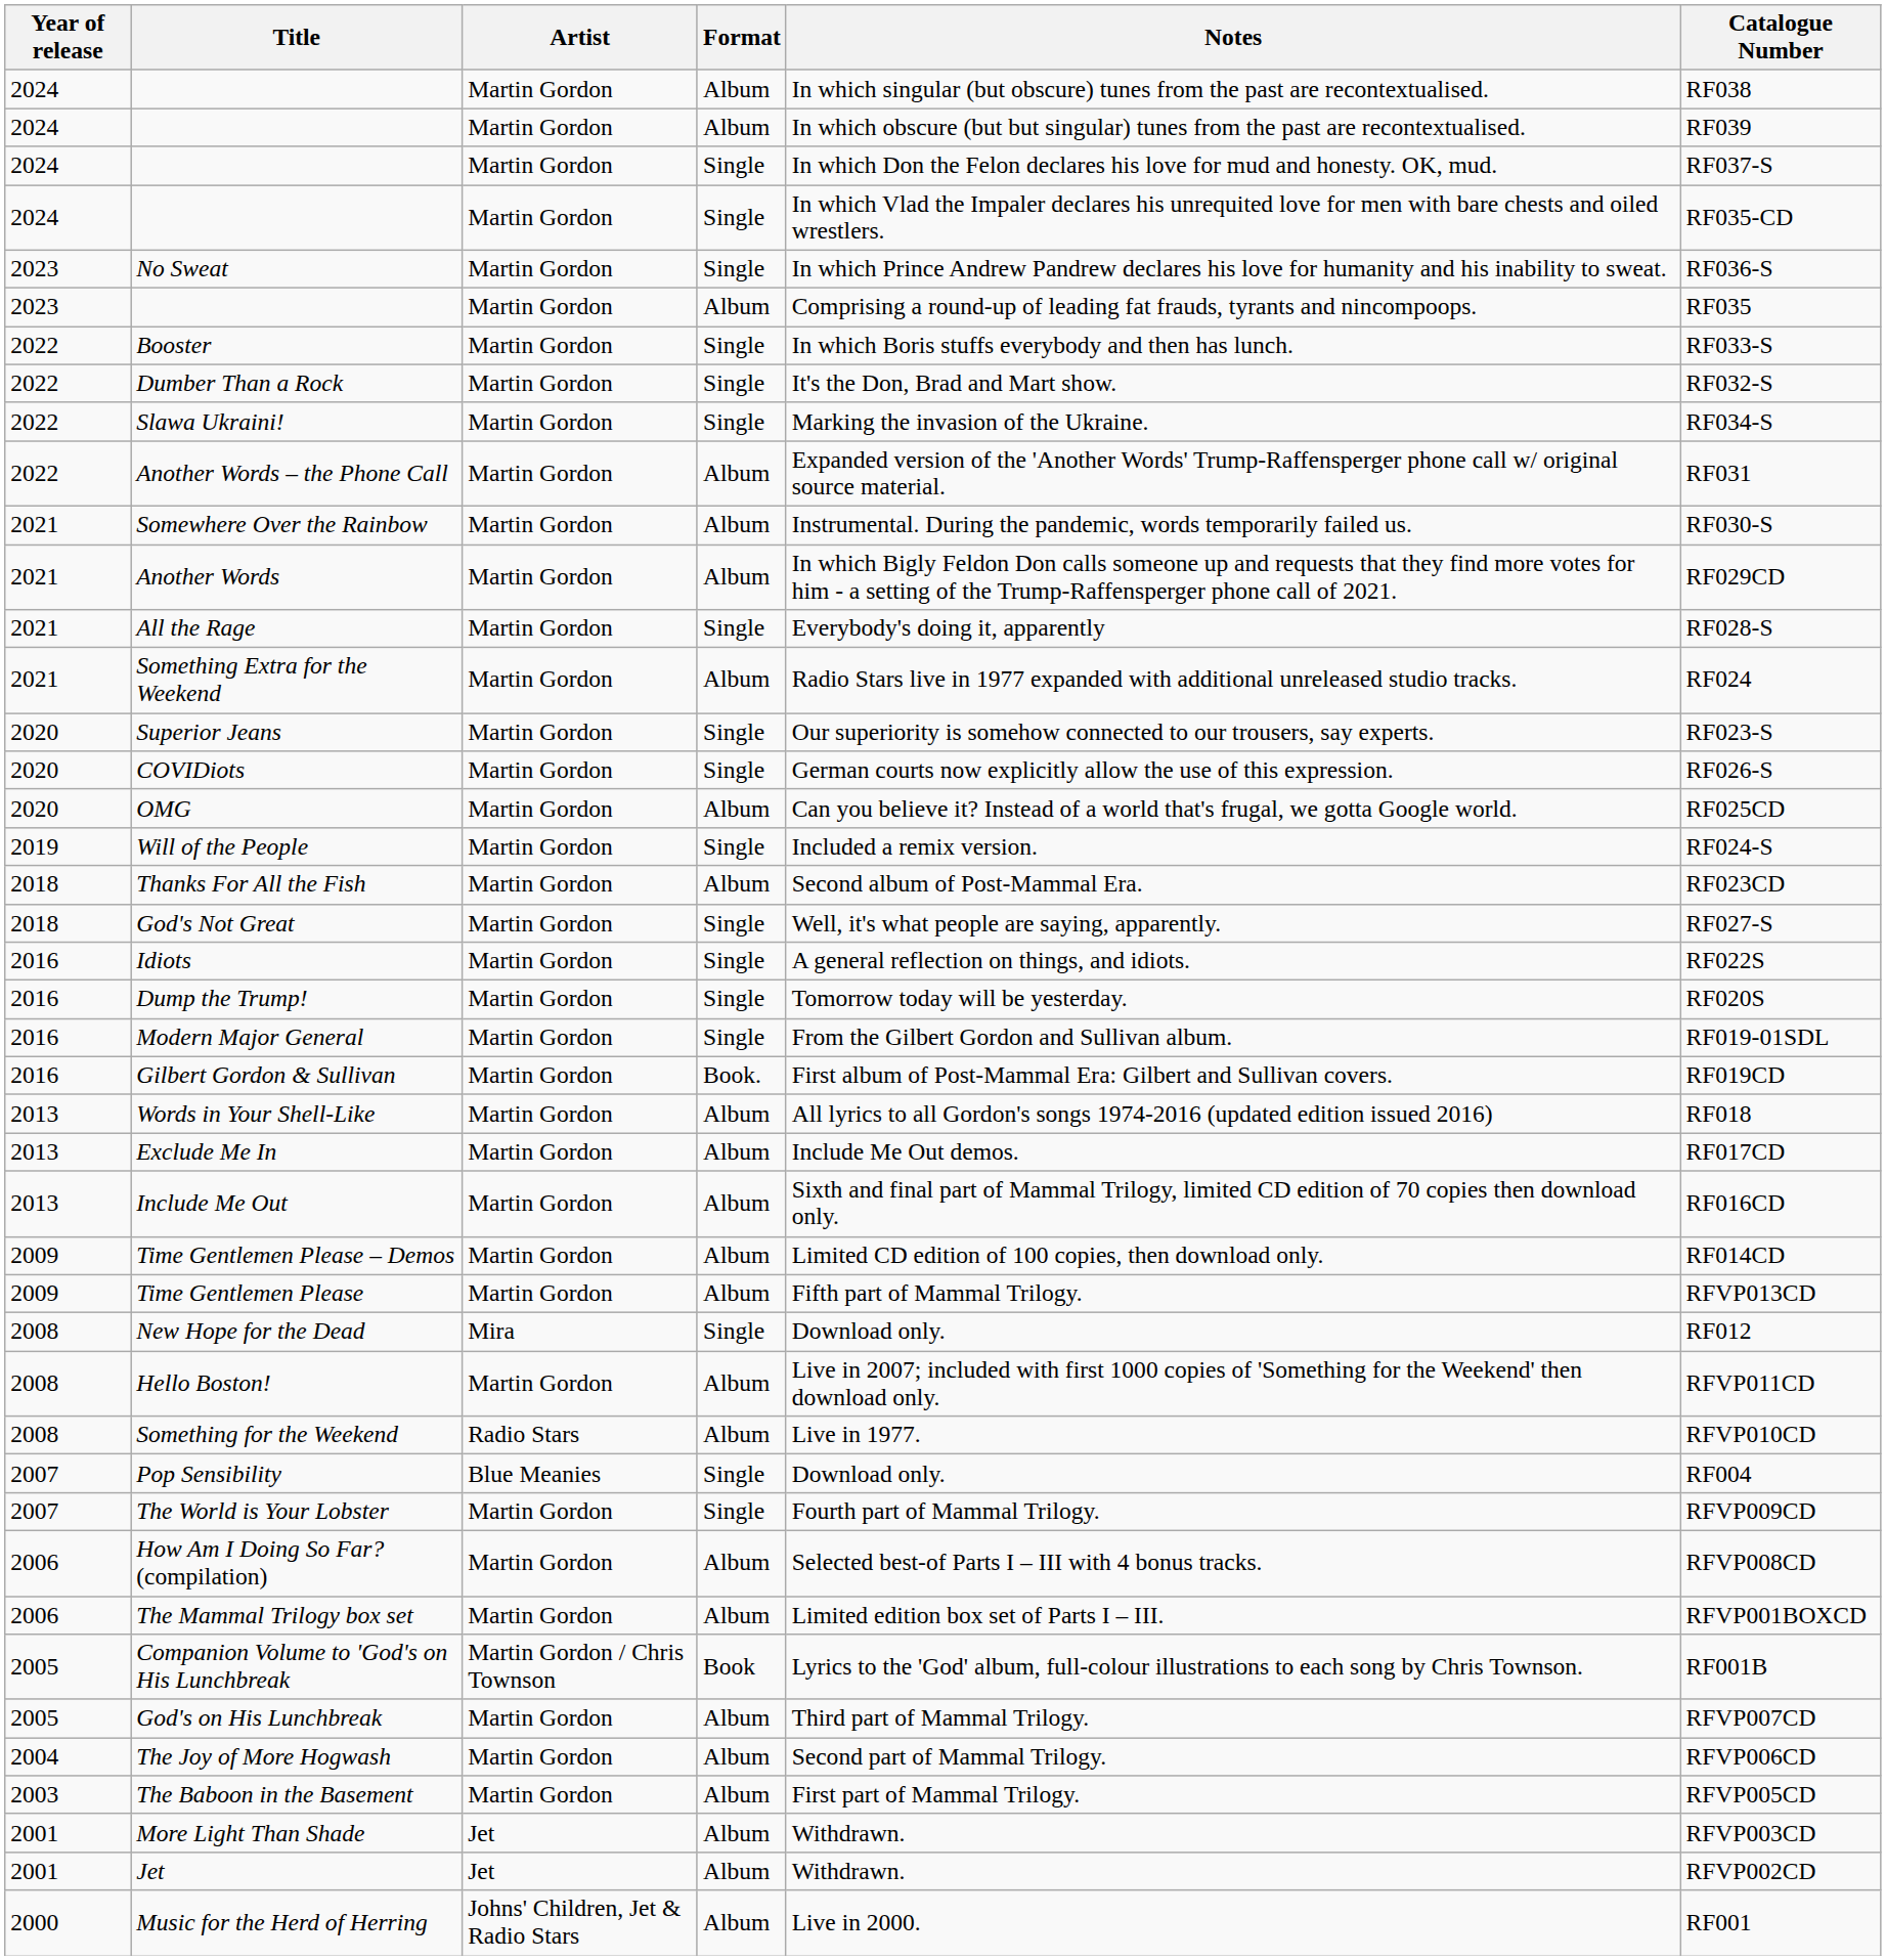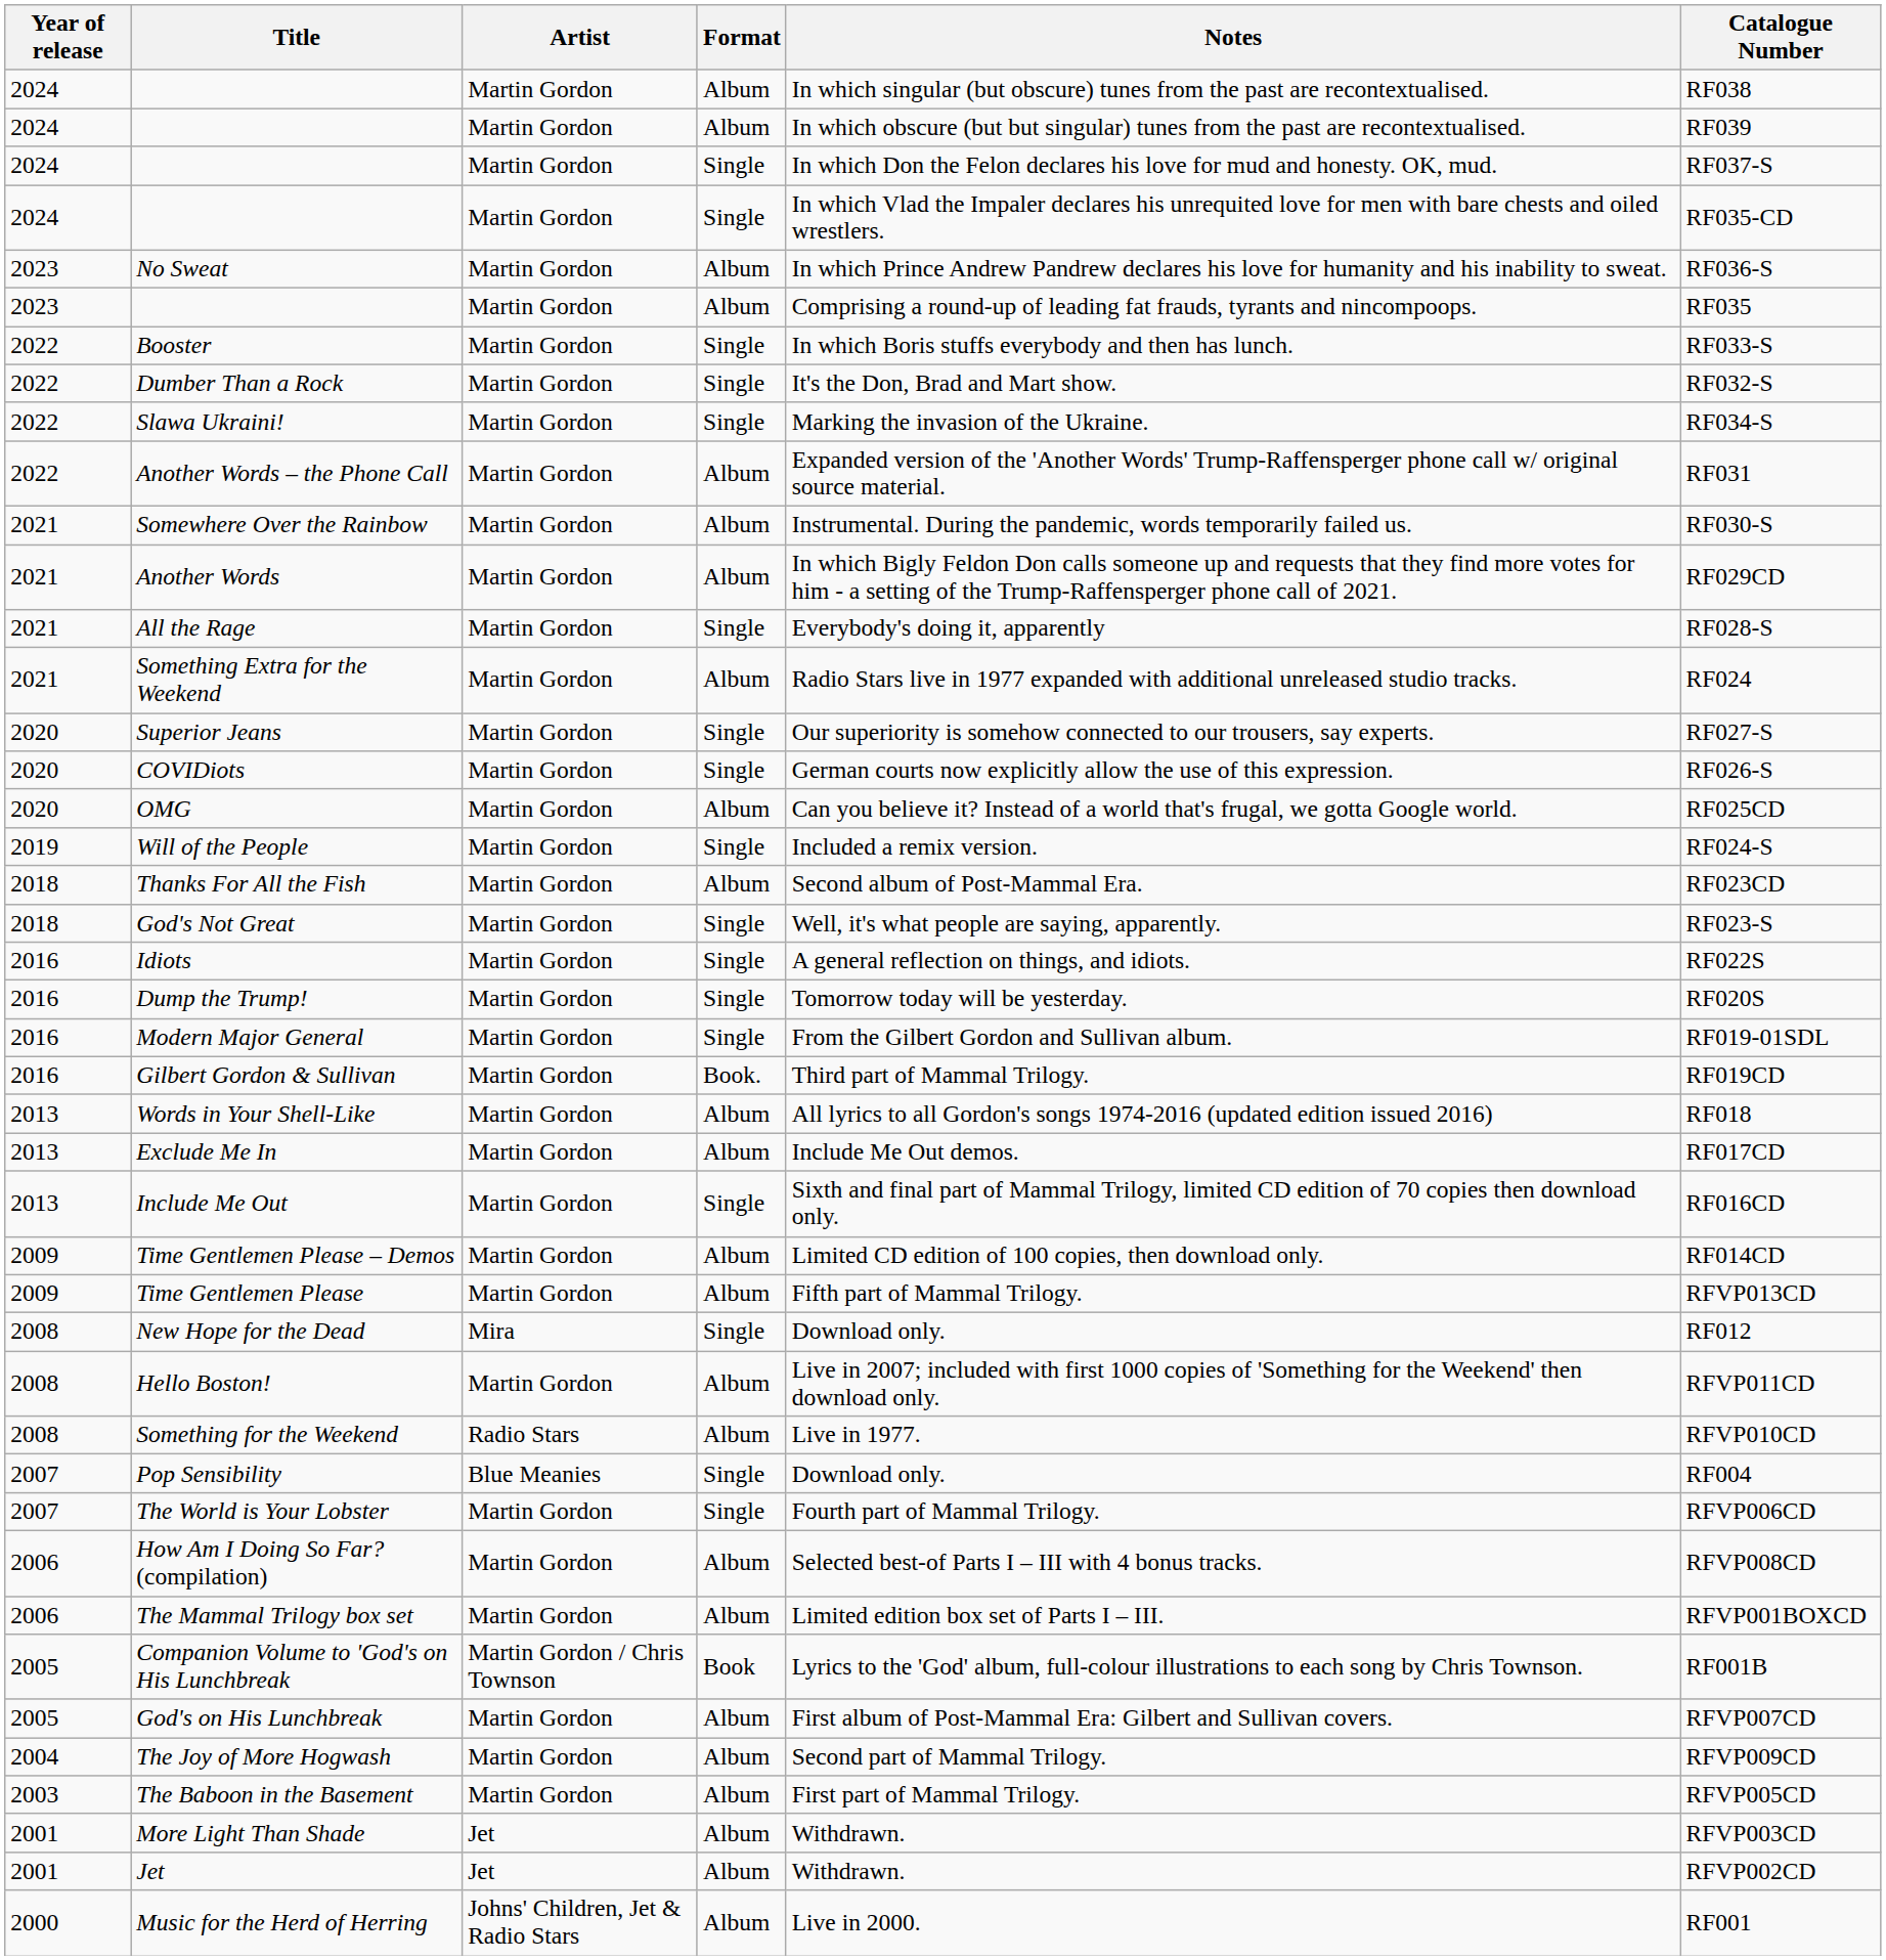 <table class="wikitable">
 <tr>
 <th>Year of release</th>
 <th>Title</th>
 <th>Artist</th>
 <th>Format</th>
 <th>Notes</th>
 <th>Catalogue Number</th>
 </tr>
 <tr>
 <td>2024</td>
 <td><em></em></td>
 <td>Martin Gordon</td>
 <td>Album</td>
 <td>In which singular (but obscure) tunes from the past are recontextualised.</td>
 <td>RF038</td>
 </tr>
 <tr>
 <td>2024</td>
 <td><em></em></td>
 <td>Martin Gordon</td>
 <td>Album</td>
 <td>In which obscure (but but singular) tunes from the past are recontextualised.</td>
 <td>RF039</td>
 </tr>
 <tr>
 <td>2024</td>
 <td><em></em></td>
 <td>Martin Gordon</td>
 <td>Single</td>
 <td>In which Don the Felon declares his love for mud and honesty. OK, mud.</td>
 <td>RF037-S</td>
 </tr>
 <tr>
 <td>2024</td>
 <td><em></em></td>
 <td>Martin Gordon</td>
 <td>Single</td>
 <td>In which Vlad the Impaler declares his unrequited love for men with bare chests and oiled wrestlers.</td>
 <td>RF035-CD</td>
 </tr>
 <tr>
 <td>2023</td>
 <td><em>No Sweat</em></td>
 <td>Martin Gordon</td>
-<td>Single</td>
+<td>Album</td>
 <td>In which Prince Andrew Pandrew declares his love for humanity and his inability to sweat.</td>
 <td>RF036-S</td>
 </tr>
 <tr>
 <td>2023</td>
 <td><em></em></td>
 <td>Martin Gordon</td>
 <td>Album</td>
 <td>Comprising a round-up of leading fat frauds, tyrants and nincompoops.</td>
 <td>RF035</td>
 </tr>
 <tr>
 <td>2022</td>
 <td><em>Booster</em></td>
 <td>Martin Gordon</td>
 <td>Single</td>
 <td>In which Boris stuffs everybody and then has lunch.</td>
 <td>RF033-S</td>
 </tr>
 <tr>
 <td>2022</td>
 <td><em>Dumber Than a Rock</em></td>
 <td>Martin Gordon</td>
 <td>Single</td>
 <td>It's the Don, Brad and Mart show.</td>
 <td>RF032-S</td>
 </tr>
 <tr>
 <td>2022</td>
 <td><em>Slawa Ukraini!</em></td>
 <td>Martin Gordon</td>
 <td>Single</td>
 <td>Marking the invasion of the Ukraine.</td>
 <td>RF034-S</td>
 </tr>
 <tr>
 <td>2022</td>
 <td><em>Another Words – the Phone Call</em></td>
 <td>Martin Gordon</td>
 <td>Album</td>
 <td>Expanded version of the 'Another Words' Trump-Raffensperger phone call w/ original source material.</td>
 <td>RF031</td>
 </tr>
 <tr>
 <td>2021</td>
 <td><em>Somewhere Over the Rainbow</em></td>
 <td>Martin Gordon</td>
 <td>Album</td>
 <td>Instrumental. During the pandemic, words temporarily failed us.</td>
 <td>RF030-S</td>
 </tr>
 <tr>
 <td>2021</td>
 <td><em>Another Words</em></td>
 <td>Martin Gordon</td>
 <td>Album</td>
 <td>In which Bigly Feldon Don calls someone up and requests that they find more votes for him - a setting of the Trump-Raffensperger phone call of 2021.</td>
 <td>RF029CD</td>
 </tr>
 <tr>
 <td>2021</td>
 <td><em>All the Rage</em></td>
 <td>Martin Gordon</td>
 <td>Single</td>
 <td>Everybody's doing it, apparently</td>
 <td>RF028-S</td>
 </tr>
 <tr>
 <td>2021</td>
 <td><em>Something Extra for the Weekend</em></td>
 <td>Martin Gordon</td>
 <td>Album</td>
 <td>Radio Stars live in 1977 expanded with additional unreleased studio tracks.</td>
 <td>RF024</td>
 </tr>
 <tr>
 <td>2020</td>
 <td><em>Superior Jeans</em></td>
 <td>Martin Gordon</td>
 <td>Single</td>
 <td>Our superiority is somehow connected to our trousers, say experts.</td>
-<td>RF023-S</td>
+<td>RF027-S</td>
 </tr>
 <tr>
 <td>2020</td>
 <td><em>COVIDiots</em></td>
 <td>Martin Gordon</td>
 <td>Single</td>
 <td>German courts now explicitly allow the use of this expression.</td>
 <td>RF026-S</td>
 </tr>
 <tr>
 <td>2020</td>
 <td><em>OMG</em></td>
 <td>Martin Gordon</td>
 <td>Album</td>
 <td>Can you believe it? Instead of a world that's frugal, we gotta Google world.</td>
 <td>RF025CD</td>
 </tr>
 <tr>
 <td>2019</td>
 <td><em>Will of the People</em></td>
 <td>Martin Gordon</td>
 <td>Single</td>
 <td>Included a remix version.</td>
 <td>RF024-S</td>
 </tr>
 <tr>
 <td>2018</td>
 <td><em>Thanks For All the Fish</em></td>
 <td>Martin Gordon</td>
 <td>Album</td>
 <td>Second album of Post-Mammal Era.</td>
 <td>RF023CD</td>
 </tr>
 <tr>
 <td>2018</td>
 <td><em>God's Not Great</em></td>
 <td>Martin Gordon</td>
 <td>Single</td>
 <td>Well, it's what people are saying, apparently.</td>
-<td>RF027-S</td>
+<td>RF023-S</td>
 </tr>
 <tr>
 <td>2016</td>
 <td><em>Idiots</em></td>
 <td>Martin Gordon</td>
 <td>Single</td>
 <td>A general reflection on things, and idiots.</td>
 <td>RF022S</td>
 </tr>
 <tr>
 <td>2016</td>
 <td><em>Dump the Trump!</em></td>
 <td>Martin Gordon</td>
 <td>Single</td>
 <td>Tomorrow today will be yesterday.</td>
 <td>RF020S</td>
 </tr>
 <tr>
 <td>2016</td>
 <td><em>Modern Major General</em></td>
 <td>Martin Gordon</td>
 <td>Single</td>
 <td>From the Gilbert Gordon and Sullivan album.</td>
 <td>RF019-01SDL</td>
 </tr>
 <tr>
 <td>2016</td>
 <td><em>Gilbert Gordon & Sullivan</em></td>
 <td>Martin Gordon</td>
 <td>Book.</td>
-<td>First album of Post-Mammal Era: Gilbert and Sullivan covers.</td>
+<td>Third part of Mammal Trilogy.</td>
 <td>RF019CD</td>
 </tr>
 <tr>
 <td>2013</td>
 <td><em>Words in Your Shell-Like</em></td>
 <td>Martin Gordon</td>
 <td>Album</td>
 <td>All lyrics to all Gordon's songs 1974-2016 (updated edition issued 2016)</td>
 <td>RF018</td>
 </tr>
 <tr>
 <td>2013</td>
 <td><em>Exclude Me In</em></td>
 <td>Martin Gordon</td>
 <td>Album</td>
 <td>Include Me Out demos.</td>
 <td>RF017CD</td>
 </tr>
 <tr>
 <td>2013</td>
 <td><em>Include Me Out</em></td>
 <td>Martin Gordon</td>
-<td>Album</td>
+<td>Single</td>
 <td>Sixth and final part of Mammal Trilogy, limited CD edition of 70 copies then download only.</td>
 <td>RF016CD</td>
 </tr>
 <tr>
 <td>2009</td>
 <td><em>Time Gentlemen Please – Demos</em></td>
 <td>Martin Gordon</td>
 <td>Album</td>
 <td>Limited CD edition of 100 copies, then download only.</td>
 <td>RF014CD</td>
 </tr>
 <tr>
 <td>2009</td>
 <td><em>Time Gentlemen Please</em></td>
 <td>Martin Gordon</td>
 <td>Album</td>
 <td>Fifth part of Mammal Trilogy.</td>
 <td>RFVP013CD</td>
 </tr>
 <tr>
 <td>2008</td>
 <td><em>New Hope for the Dead </em></td>
 <td>Mira</td>
 <td>Single</td>
 <td>Download only.</td>
 <td>RF012</td>
 </tr>
 <tr>
 <td>2008</td>
 <td><em>Hello Boston! </em></td>
 <td>Martin Gordon</td>
 <td>Album</td>
 <td>Live in 2007; included with first 1000 copies of 'Something for the Weekend' then download only.</td>
 <td>RFVP011CD</td>
 </tr>
 <tr>
 <td>2008</td>
 <td><em>Something for the Weekend</em></td>
 <td>Radio Stars</td>
 <td>Album</td>
 <td>Live in 1977.</td>
 <td>RFVP010CD</td>
 </tr>
 <tr>
 <td>2007</td>
 <td><em>Pop Sensibility </em></td>
 <td>Blue Meanies</td>
 <td>Single</td>
 <td>Download only.</td>
 <td>RF004</td>
 </tr>
 <tr>
 <td>2007</td>
 <td><em>The World is Your Lobster</em></td>
 <td>Martin Gordon</td>
 <td>Single</td>
 <td>Fourth part of Mammal Trilogy.</td>
-<td>RFVP009CD</td>
+<td>RFVP006CD</td>
 </tr>
 <tr>
 <td>2006</td>
 <td><em>How Am I Doing So Far?</em>(compilation)</td>
 <td>Martin Gordon</td>
 <td>Album</td>
 <td>Selected best-of Parts I – III with 4 bonus tracks.</td>
 <td>RFVP008CD</td>
 </tr>
 <tr>
 <td>2006</td>
 <td><em>The Mammal Trilogy box set</em></td>
 <td>Martin Gordon</td>
 <td>Album</td>
 <td>Limited edition box set of Parts I – III.</td>
 <td>RFVP001BOXCD</td>
 </tr>
 <tr>
 <td>2005</td>
 <td><em>Companion Volume to 'God's on His Lunchbreak </em></td>
 <td>Martin Gordon / Chris Townson</td>
 <td>Book</td>
 <td>Lyrics to the 'God' album, full-colour illustrations to each song by Chris Townson.</td>
 <td>RF001B</td>
 </tr>
 <tr>
 <td>2005</td>
 <td><em>God's on His Lunchbreak</em></td>
 <td>Martin Gordon</td>
 <td>Album</td>
-<td>Third part of Mammal Trilogy.</td>
+<td>First album of Post-Mammal Era: Gilbert and Sullivan covers.</td>
 <td>RFVP007CD</td>
 </tr>
 <tr>
 <td>2004</td>
 <td><em>The Joy of More Hogwash</em></td>
 <td>Martin Gordon</td>
 <td>Album</td>
 <td>Second part of Mammal Trilogy.</td>
-<td>RFVP006CD</td>
+<td>RFVP009CD</td>
 </tr>
 <tr>
 <td>2003</td>
 <td><em>The Baboon in the Basement</em></td>
 <td>Martin Gordon</td>
 <td>Album</td>
 <td>First part of Mammal Trilogy.</td>
 <td>RFVP005CD</td>
 </tr>
 <tr>
 <td>2001</td>
 <td><em>More Light Than Shade</em></td>
 <td>Jet</td>
 <td>Album</td>
 <td>Withdrawn.</td>
 <td>RFVP003CD</td>
 </tr>
 <tr>
 <td>2001</td>
 <td><em>Jet</em></td>
 <td>Jet</td>
 <td>Album</td>
 <td>Withdrawn.</td>
 <td>RFVP002CD</td>
 </tr>
 <tr>
 <td>2000</td>
 <td><em>Music for the Herd of Herring</em></td>
 <td>Johns' Children, Jet & Radio Stars</td>
 <td>Album</td>
 <td>Live in 2000.</td>
 <td>RF001</td>
 </tr>
 </table>
